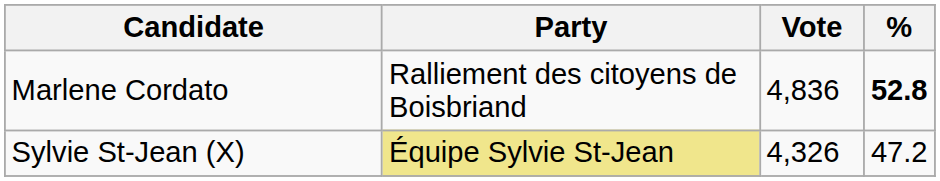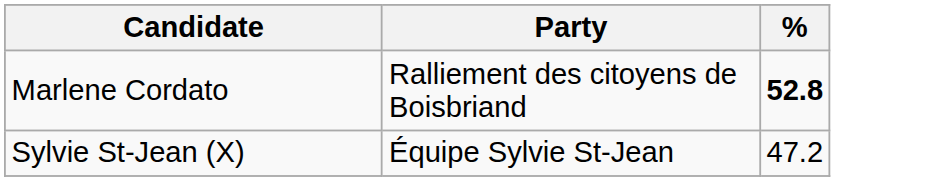 <table class="wikitable">
 <tr>
 <th bgcolor="#DDDDFF" width="200px">Candidate</th>
 <th bgcolor="#DDDDFF" width="200px">Party</th>
-<th bgcolor="#DDDDFF" width="50px">Vote</th>
 <th bgcolor="#DDDDFF" width="30px">%</th>
 </tr>
 <tr>
 <td>Marlene Cordato</td>
 <td>Ralliement des citoyens de Boisbriand</td>
-<td>4,836</td>
 <td><strong>52.8</strong></td>
 </tr>
 <tr>
 <td>Sylvie St-Jean (X)</td>
-<td style="background: khaki;">Équipe Sylvie St-Jean</td>
-<td>4,326</td>
+<td>Équipe Sylvie St-Jean</td>
 <td>47.2</td>
 </tr>
 </table>
